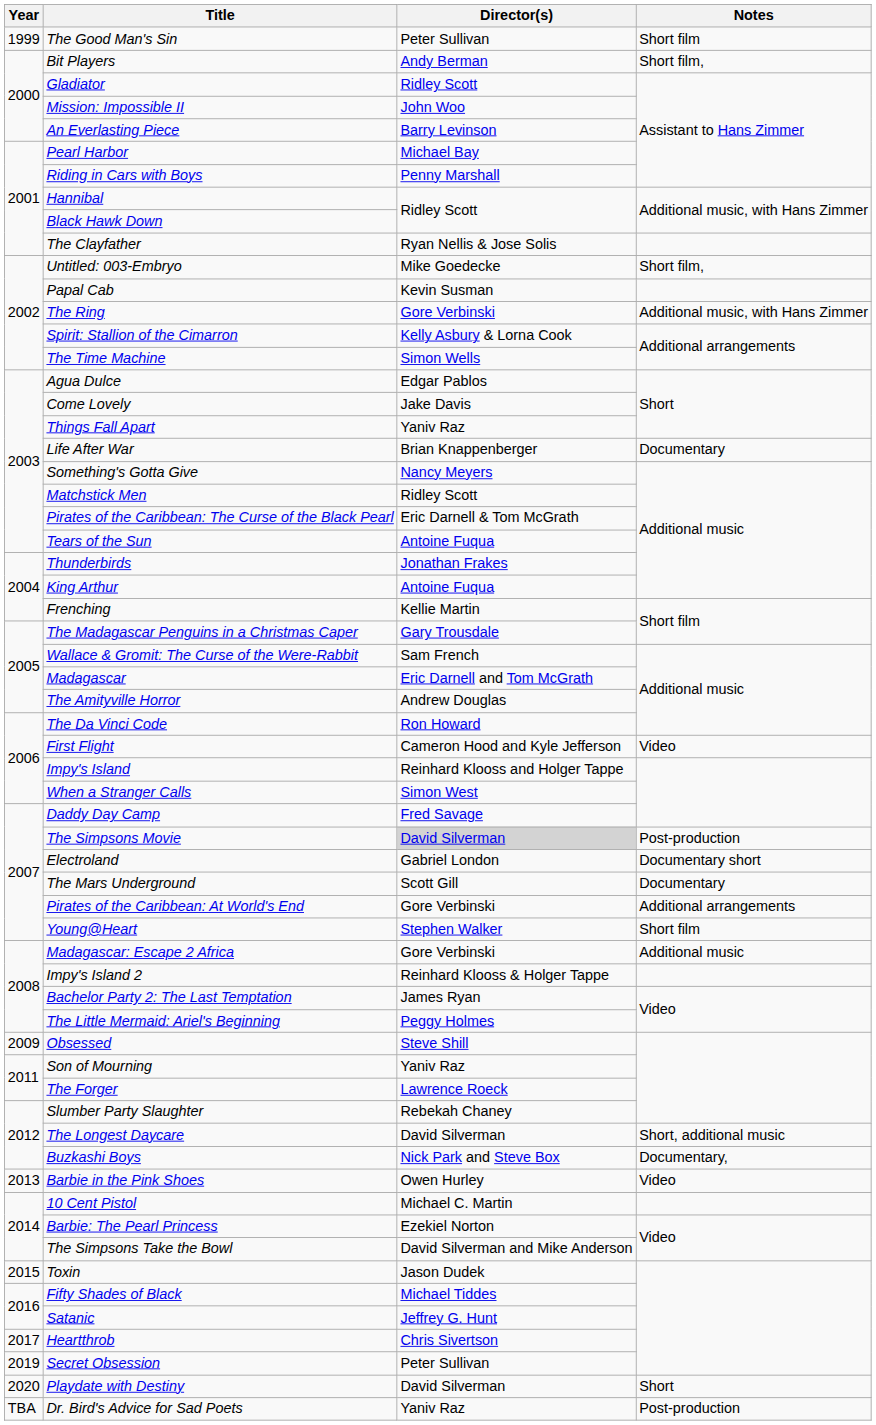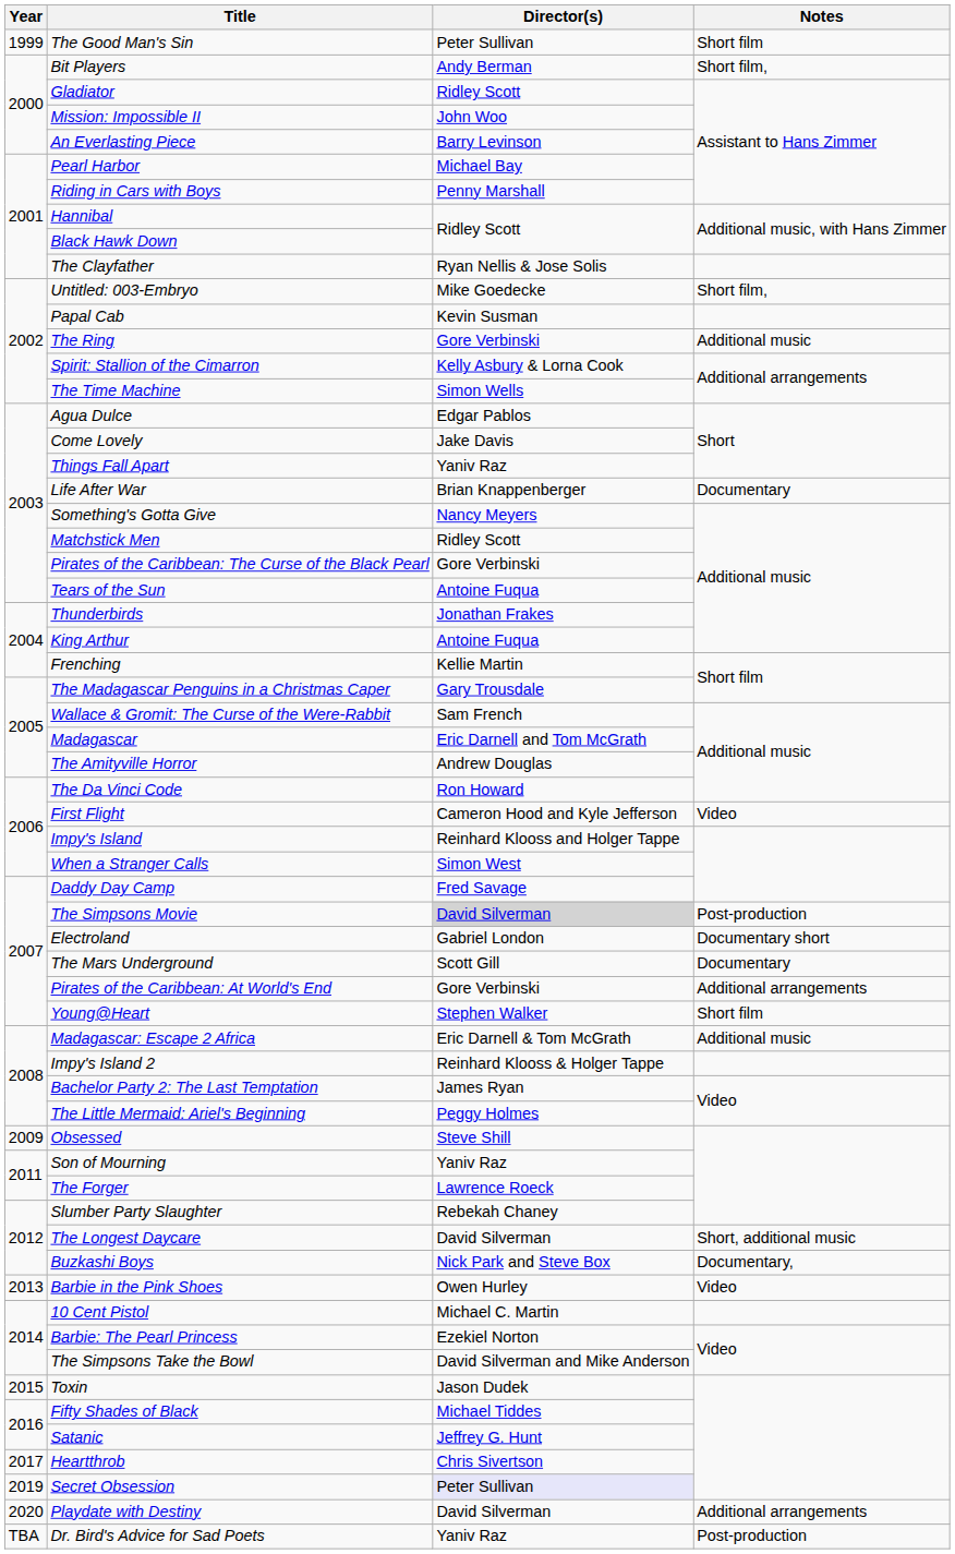 <table class="wikitable sortable" width="auto">
 <tr>
 <th>Year</th>
 <th>Title</th>
 <th>Director(s)</th>
 <th>Notes</th>
 </tr>
 <tr>
 <td>1999</td>
 <td><em>The Good Man's Sin</em></td>
 <td>Peter Sullivan</td>
 <td>Short film</td>
 </tr>
 <tr>
 <td rowspan="4">2000</td>
 <td><em>Bit Players</em></td>
 <td><a href='#'>Andy Berman</a></td>
 <td>Short film, </td>
 </tr>
 <tr>
 <td><em><a href='#'>Gladiator</a></em></td>
 <td><a href='#'>Ridley Scott</a></td>
 <td rowspan="5">Assistant to <a href='#'>Hans Zimmer</a></td>
 </tr>
 <tr>
 <td><em><a href='#'>Mission: Impossible II</a></em></td>
 <td><a href='#'>John Woo</a></td>
 </tr>
 <tr>
 <td><em><a href='#'>An Everlasting Piece</a></em></td>
 <td><a href='#'>Barry Levinson</a></td>
 </tr>
 <tr>
 <td rowspan="5">2001</td>
 <td><em><a href='#'>Pearl Harbor</a></em></td>
 <td><a href='#'>Michael Bay</a></td>
 </tr>
 <tr>
 <td><em><a href='#'>Riding in Cars with Boys</a></em></td>
 <td><a href='#'>Penny Marshall</a></td>
 </tr>
 <tr>
 <td><em><a href='#'>Hannibal</a></em></td>
 <td rowspan="2">Ridley Scott</td>
 <td rowspan="2">Additional music, with Hans Zimmer</td>
 </tr>
 <tr>
 <td><em><a href='#'>Black Hawk Down</a></em></td>
 </tr>
 <tr>
 <td><em>The Clayfather</em></td>
 <td>Ryan Nellis & Jose Solis</td>
 <td></td>
 </tr>
 <tr>
 <td rowspan="5">2002</td>
 <td><em>Untitled: 003-Embryo</em></td>
 <td>Mike Goedecke</td>
 <td>Short film, </td>
 </tr>
 <tr>
 <td><em>Papal Cab</em></td>
 <td>Kevin Susman</td>
 <td></td>
 </tr>
 <tr>
 <td><em><a href='#'>The Ring</a></em></td>
 <td><a href='#'>Gore Verbinski</a></td>
-<td>Additional music, with Hans Zimmer</td>
+<td>Additional music</td>
 </tr>
 <tr>
 <td><em><a href='#'>Spirit: Stallion of the Cimarron</a></em></td>
 <td><a href='#'>Kelly Asbury</a> & Lorna Cook</td>
 <td rowspan="2">Additional arrangements</td>
 </tr>
 <tr>
 <td><em><a href='#'>The Time Machine</a></em></td>
 <td><a href='#'>Simon Wells</a></td>
 </tr>
 <tr>
 <td rowspan="8">2003</td>
 <td><em>Agua Dulce</em></td>
 <td>Edgar Pablos</td>
 <td rowspan="3">Short</td>
 </tr>
 <tr>
 <td><em>Come Lovely</em></td>
 <td>Jake Davis</td>
 </tr>
 <tr>
 <td><em><a href='#'>Things Fall Apart</a></em></td>
 <td>Yaniv Raz</td>
 </tr>
 <tr>
 <td><em>Life After War</em></td>
 <td>Brian Knappenberger</td>
 <td>Documentary</td>
 </tr>
 <tr>
 <td><em>Something's Gotta Give</em></td>
 <td><a href='#'>Nancy Meyers</a></td>
 <td rowspan="6">Additional music</td>
 </tr>
 <tr>
 <td><em><a href='#'>Matchstick Men</a></em></td>
 <td>Ridley Scott</td>
 </tr>
 <tr>
 <td><em><a href='#'>Pirates of the Caribbean: The Curse of the Black Pearl</a></em></td>
-<td>Eric Darnell & Tom McGrath</td>
+<td>Gore Verbinski</td>
 </tr>
 <tr>
 <td><em><a href='#'>Tears of the Sun</a></em></td>
 <td><a href='#'>Antoine Fuqua</a></td>
 </tr>
 <tr>
 <td rowspan="3">2004</td>
 <td><em><a href='#'>Thunderbirds</a></em></td>
 <td><a href='#'>Jonathan Frakes</a></td>
 </tr>
 <tr>
 <td><em><a href='#'>King Arthur</a></em></td>
 <td><a href='#'>Antoine Fuqua</a></td>
 </tr>
 <tr>
 <td><em>Frenching</em></td>
 <td>Kellie Martin</td>
 <td rowspan="2">Short film</td>
 </tr>
 <tr>
 <td rowspan="4">2005</td>
 <td><em><a href='#'>The Madagascar Penguins in a Christmas Caper</a></em></td>
 <td><a href='#'>Gary Trousdale</a></td>
 </tr>
 <tr>
 <td><em><a href='#'>Wallace & Gromit: The Curse of the Were-Rabbit</a></em></td>
 <td>Sam French</td>
 <td rowspan="4">Additional music</td>
 </tr>
 <tr>
 <td><em><a href='#'>Madagascar</a></em></td>
 <td><a href='#'>Eric Darnell</a> and <a href='#'>Tom McGrath</a></td>
 </tr>
 <tr>
 <td><em><a href='#'>The Amityville Horror</a></em></td>
 <td>Andrew Douglas</td>
 </tr>
 <tr>
 <td rowspan="4">2006</td>
 <td><em><a href='#'>The Da Vinci Code</a></em></td>
 <td><a href='#'>Ron Howard</a></td>
 </tr>
 <tr>
 <td><em><a href='#'>First Flight</a></em></td>
 <td>Cameron Hood and Kyle Jefferson</td>
 <td>Video</td>
 </tr>
 <tr>
 <td><em><a href='#'>Impy's Island</a></em></td>
 <td>Reinhard Klooss and Holger Tappe</td>
 </tr>
 <tr>
 <td><em><a href='#'>When a Stranger Calls</a></em></td>
 <td><a href='#'>Simon West</a></td>
 </tr>
 <tr>
 <td rowspan="6">2007</td>
 <td><em><a href='#'>Daddy Day Camp</a></em></td>
 <td><a href='#'>Fred Savage</a></td>
 </tr>
 <tr>
 <td><em><a href='#'>The Simpsons Movie</a></em></td>
 <td style="background: lightgrey;"><a href='#'>David Silverman</a></td>
 <td>Post-production</td>
 </tr>
 <tr>
 <td><em>Electroland</em></td>
 <td>Gabriel London</td>
 <td>Documentary short</td>
 </tr>
 <tr>
 <td><em>The Mars Underground</em></td>
 <td>Scott Gill</td>
 <td>Documentary</td>
 </tr>
 <tr>
 <td><em><a href='#'>Pirates of the Caribbean: At World's End</a></em></td>
 <td>Gore Verbinski</td>
 <td>Additional arrangements</td>
 </tr>
 <tr>
 <td><em><a href='#'>Young@Heart</a></em></td>
 <td><a href='#'>Stephen Walker</a></td>
 <td>Short film</td>
 </tr>
 <tr>
 <td rowspan="4">2008</td>
 <td><em><a href='#'>Madagascar: Escape 2 Africa</a></em></td>
-<td>Gore Verbinski</td>
+<td>Eric Darnell & Tom McGrath</td>
 <td>Additional music</td>
 </tr>
 <tr>
 <td><em>Impy's Island 2</em></td>
 <td>Reinhard Klooss & Holger Tappe</td>
 <td></td>
 </tr>
 <tr>
 <td><em><a href='#'>Bachelor Party 2: The Last Temptation</a></em></td>
 <td>James Ryan</td>
 <td rowspan="2">Video</td>
 </tr>
 <tr>
 <td><em><a href='#'>The Little Mermaid: Ariel's Beginning</a></em></td>
 <td><a href='#'>Peggy Holmes</a></td>
 </tr>
 <tr>
 <td>2009</td>
 <td><em><a href='#'>Obsessed</a></em></td>
 <td><a href='#'>Steve Shill</a></td>
 </tr>
 <tr>
 <td rowspan="2">2011</td>
 <td><em>Son of Mourning</em></td>
 <td>Yaniv Raz</td>
 </tr>
 <tr>
 <td><em><a href='#'>The Forger</a></em></td>
 <td><a href='#'>Lawrence Roeck</a></td>
 </tr>
 <tr>
 <td rowspan="3">2012</td>
 <td><em>Slumber Party Slaughter</em></td>
 <td>Rebekah Chaney</td>
 </tr>
 <tr>
 <td><em><a href='#'>The Longest Daycare</a></em></td>
 <td>David Silverman</td>
 <td>Short, additional music</td>
 </tr>
 <tr>
 <td><em><a href='#'>Buzkashi Boys</a></em></td>
 <td><a href='#'>Nick Park</a> and <a href='#'>Steve Box</a></td>
 <td>Documentary, </td>
 </tr>
 <tr>
 <td>2013</td>
 <td><em><a href='#'>Barbie in the Pink Shoes</a></em></td>
 <td>Owen Hurley</td>
 <td>Video</td>
 </tr>
 <tr>
 <td rowspan="3">2014</td>
 <td><em><a href='#'>10 Cent Pistol</a></em></td>
 <td>Michael C. Martin</td>
 </tr>
 <tr>
 <td><em><a href='#'>Barbie: The Pearl Princess</a></em></td>
 <td>Ezekiel Norton</td>
 <td rowspan="2">Video</td>
 </tr>
 <tr>
 <td><em>The Simpsons Take the Bowl</em></td>
 <td>David Silverman and Mike Anderson</td>
 </tr>
 <tr>
 <td>2015</td>
 <td><em>Toxin</em></td>
 <td>Jason Dudek</td>
 <td rowspan="5"></td>
 </tr>
 <tr>
 <td rowspan="2">2016</td>
 <td><em><a href='#'>Fifty Shades of Black</a></em></td>
 <td><a href='#'>Michael Tiddes</a></td>
 </tr>
 <tr>
 <td><em><a href='#'>Satanic</a></em></td>
 <td><a href='#'>Jeffrey G. Hunt</a></td>
 </tr>
 <tr>
 <td>2017</td>
 <td><em><a href='#'>Heartthrob</a></em></td>
 <td><a href='#'>Chris Sivertson</a></td>
 </tr>
 <tr>
 <td>2019</td>
 <td><em><a href='#'>Secret Obsession</a></em></td>
-<td>Peter Sullivan</td>
+<td style="background: lavender;">Peter Sullivan</td>
 </tr>
 <tr>
 <td>2020</td>
 <td><em><a href='#'>Playdate with Destiny</a></em></td>
 <td>David Silverman</td>
-<td>Short</td>
+<td>Additional arrangements</td>
 </tr>
 <tr>
 <td>TBA</td>
 <td><em>Dr. Bird's Advice for Sad Poets</em></td>
 <td>Yaniv Raz</td>
 <td>Post-production</td>
 </tr>
 </table>
